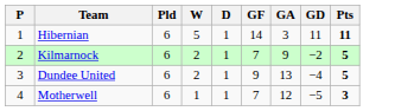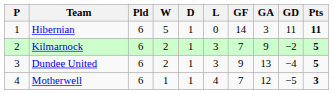 <table class="wikitable" style="text-align: center;">
 <tr>
 <th width=30>P</th>
 <th width=140>Team</th>
 <th width=30>Pld</th>
 <th width=30>W</th>
 <th width=30>D</th>
+<th width=30>L</th>
 <th width=30>GF</th>
 <th width=30>GA</th>
 <th width=30>GD</th>
 <th width=30>Pts</th>
 </tr>
 <tr>
 <td>1</td>
 <td align=left><a href='#'>Hibernian</a></td>
 <td>6</td>
 <td>5</td>
 <td>1</td>
+<td>0</td>
 <td>14</td>
 <td>3</td>
 <td>11</td>
 <td><strong>11</strong></td>
 </tr>
 <tr style="background:#ccffcc;">
 <td>2</td>
 <td align=left><a href='#'>Kilmarnock</a></td>
 <td>6</td>
 <td>2</td>
 <td>1</td>
+<td>3</td>
 <td>7</td>
 <td>9</td>
 <td>−2</td>
 <td><strong>5</strong></td>
 </tr>
 <tr>
 <td>3</td>
 <td align=left><a href='#'>Dundee United</a></td>
 <td>6</td>
 <td>2</td>
 <td>1</td>
+<td>3</td>
 <td>9</td>
 <td>13</td>
 <td>−4</td>
 <td><strong>5</strong></td>
 </tr>
 <tr>
 <td>4</td>
 <td align=left><a href='#'>Motherwell</a></td>
 <td>6</td>
 <td>1</td>
 <td>1</td>
+<td>4</td>
 <td>7</td>
 <td>12</td>
 <td>−5</td>
 <td><strong>3</strong></td>
 </tr>
 </table>
